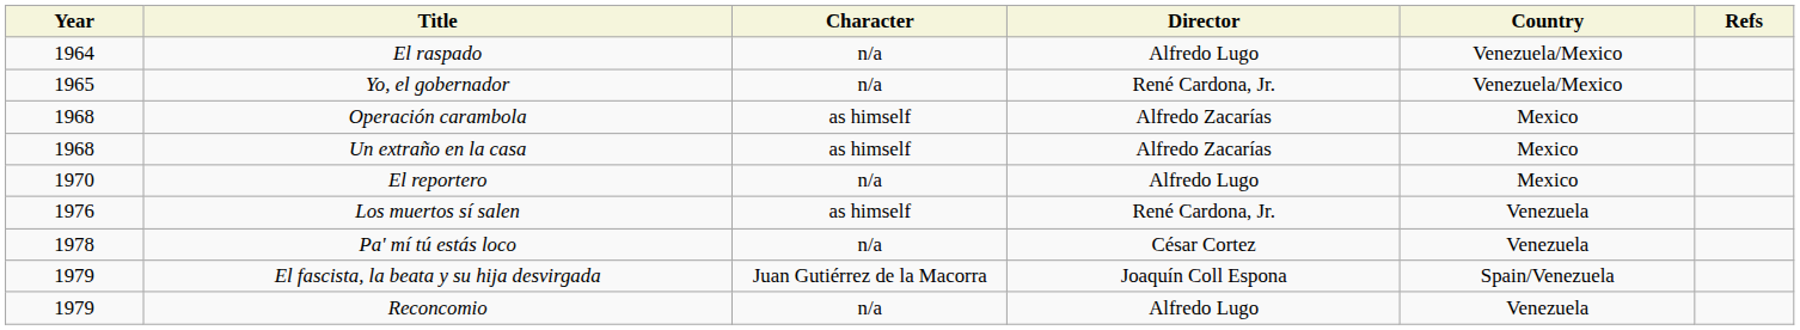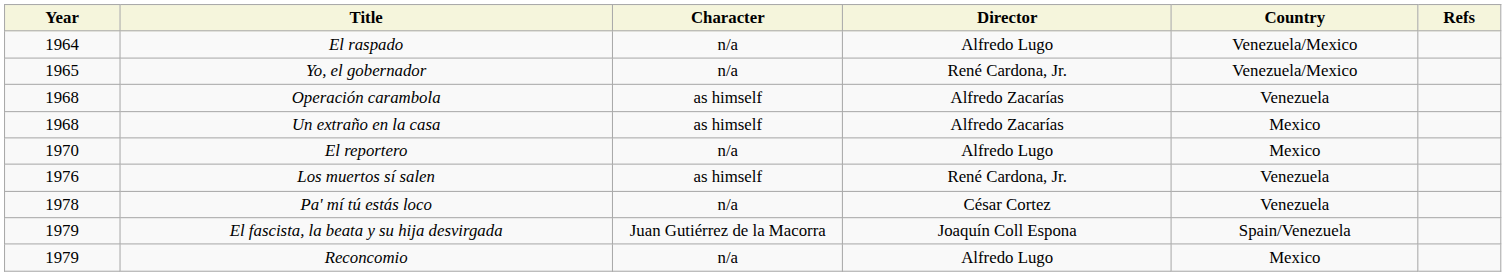 <table class="wikitable" style="width: 90%">
 <tr>
 <th style="background:#F5F5DC;" width=7%>Year</th>
 <th width=30% style="background:#F5F5DC;">Title</th>
 <th width=14% style="background:#F5F5DC;">Character</th>
 <th width=20% style="background:#F5F5DC;">Director</th>
 <th width=15% style="background:#F5F5DC;">Country</th>
 <th width=5% style="background:#F5F5DC;">Refs</th>
 </tr>
 <tr align=center>
 <td>1964</td>
 <td><em>El raspado</em></td>
 <td>n/a</td>
 <td>Alfredo Lugo</td>
 <td>Venezuela/Mexico</td>
 <td></td>
 </tr>
 <tr align=center>
 <td>1965</td>
 <td><em>Yo, el gobernador</em></td>
 <td>n/a</td>
 <td>René Cardona, Jr.</td>
 <td>Venezuela/Mexico</td>
 <td></td>
 </tr>
 <tr align=center>
 <td>1968</td>
 <td><em>Operación carambola</em></td>
 <td>as himself</td>
 <td>Alfredo Zacarías</td>
-<td>Mexico</td>
+<td>Venezuela</td>
 <td></td>
 </tr>
 <tr align=center>
 <td>1968</td>
 <td><em>Un extraño en la casa</em></td>
 <td>as himself</td>
 <td>Alfredo Zacarías</td>
 <td>Mexico</td>
 <td></td>
 </tr>
 <tr align=center>
 <td>1970</td>
 <td><em>El reportero</em></td>
 <td>n/a</td>
 <td>Alfredo Lugo</td>
 <td>Mexico</td>
 <td></td>
 </tr>
 <tr align=center>
 <td>1976</td>
 <td><em>Los muertos sí salen</em></td>
 <td>as himself</td>
 <td>René Cardona, Jr.</td>
 <td>Venezuela</td>
 <td></td>
 </tr>
 <tr align=center>
 <td>1978</td>
 <td><em>Pa' mí tú estás loco</em></td>
 <td>n/a</td>
 <td>César Cortez</td>
 <td>Venezuela</td>
 <td></td>
 </tr>
 <tr align=center>
 <td>1979</td>
 <td><em>El fascista, la beata y su hija desvirgada</em></td>
 <td>Juan Gutiérrez de la Macorra</td>
 <td>Joaquín Coll Espona</td>
 <td>Spain/Venezuela</td>
 <td></td>
 </tr>
 <tr align=center>
 <td>1979</td>
 <td><em>Reconcomio</em></td>
 <td>n/a</td>
 <td>Alfredo Lugo</td>
-<td>Venezuela</td>
+<td>Mexico</td>
 <td></td>
 </tr>
 </table>
